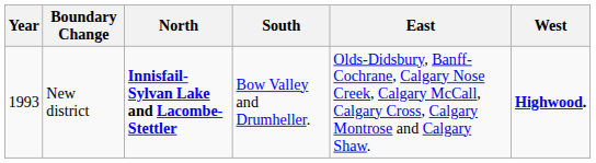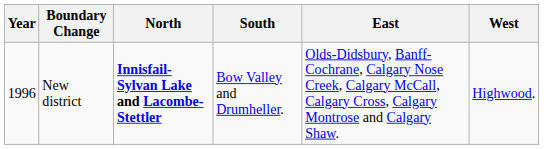 <table class="wikitable">
 <tr>
 <th>Year</th>
 <th>Boundary Change</th>
 <th>North</th>
 <th>South</th>
 <th>East</th>
 <th>West</th>
 </tr>
 <tr>
-<td>1993</td>
+<td>1996</td>
 <td>New district</td>
 <td><strong><a href='#'>Innisfail-Sylvan Lake</a> and <a href='#'>Lacombe-Stettler</a></strong></td>
 <td><a href='#'>Bow Valley</a> and <a href='#'>Drumheller</a>.</td>
 <td><a href='#'>Olds-Didsbury</a>, <a href='#'>Banff-Cochrane</a>, <a href='#'>Calgary Nose Creek</a>, <a href='#'>Calgary McCall</a>, <a href='#'>Calgary Cross</a>, <a href='#'>Calgary Montrose</a> and <a href='#'>Calgary Shaw</a>.</td>
-<td><strong><a href='#'>Highwood</a>.</strong></td>
+<td><a href='#'>Highwood</a>.</td>
 </tr>
 </table>
